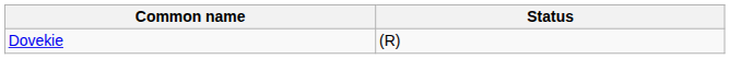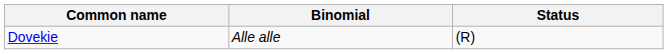 <table width=60% class="wikitable">
 <tr>
 <th width=34%>Common name</th>
+<th width=34%>Binomial</th>
 <th width=32%>Status</th>
 </tr>
 <tr>
 <td><a href='#'>Dovekie</a></td>
+<td><em>Alle alle</em></td>
 <td>(R)</td>
 </tr>
 </table>
